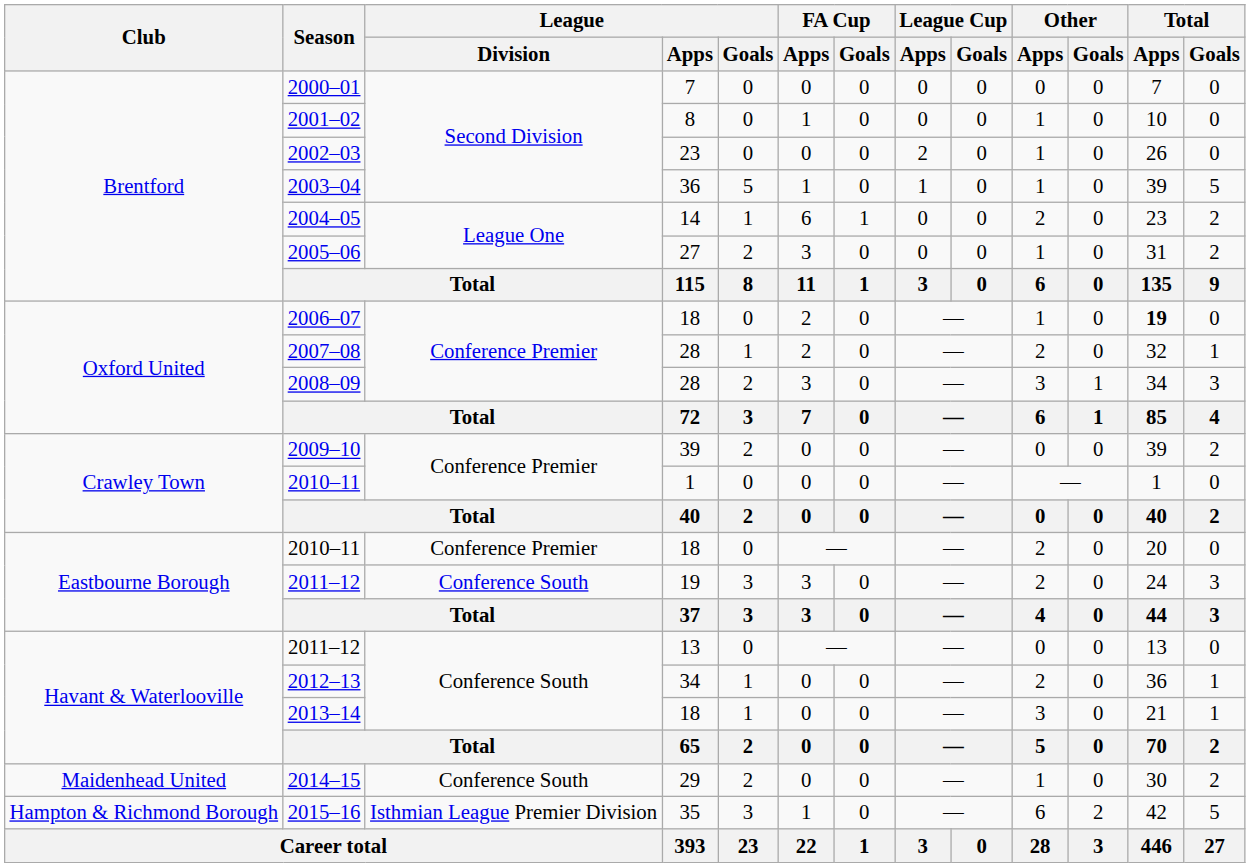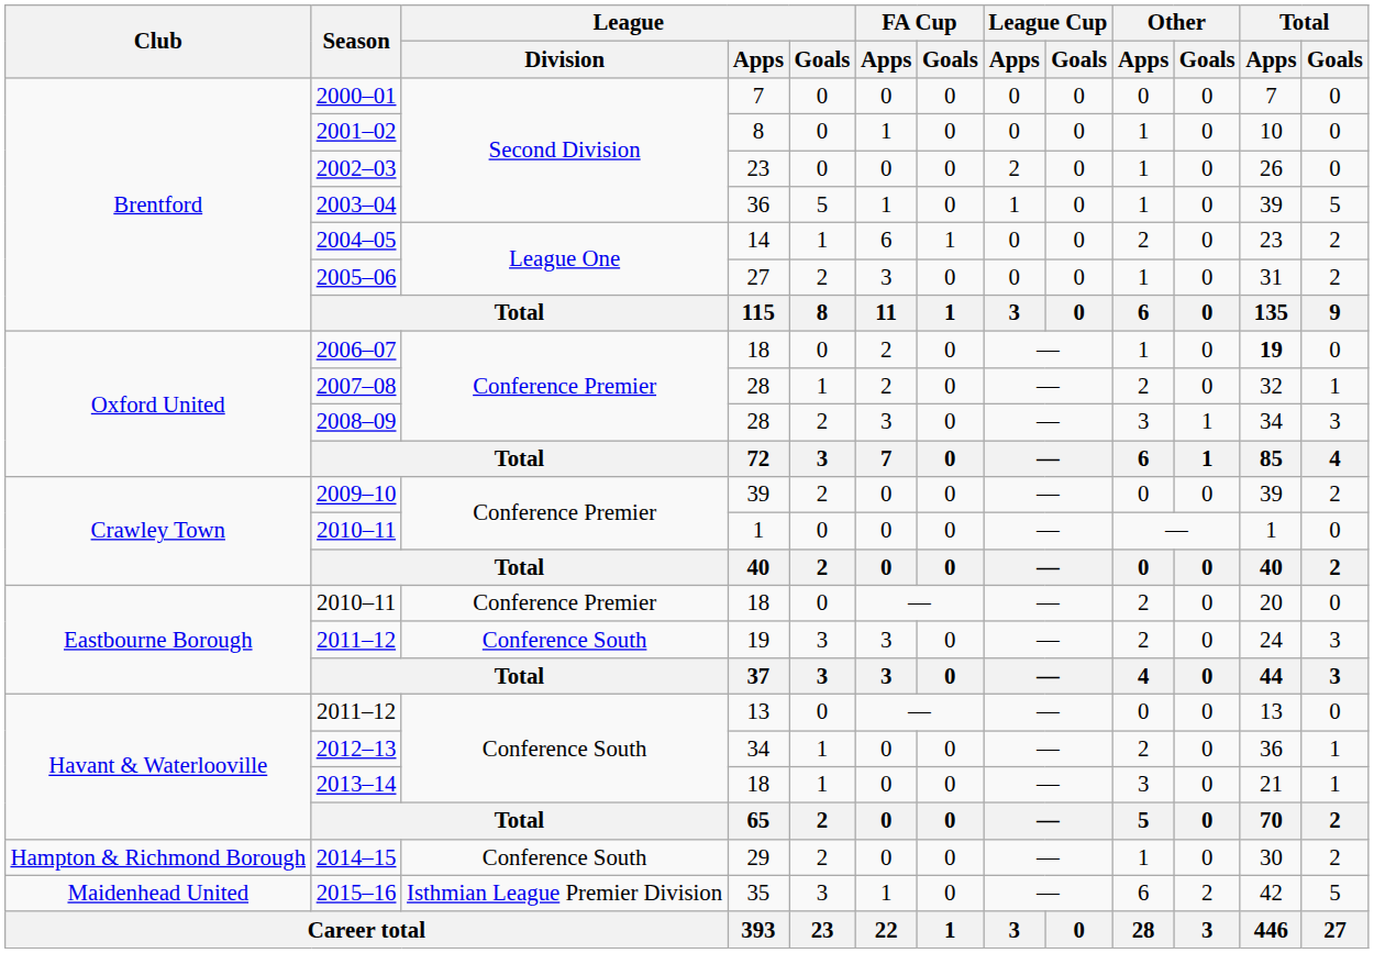 <table class="wikitable" style="text-align: center">
 <tr>
 <th rowspan="2">Club</th>
 <th rowspan="2">Season</th>
 <th colspan="3">League</th>
 <th colspan="2">FA Cup</th>
 <th colspan="2">League Cup</th>
 <th colspan="2">Other</th>
 <th colspan="2">Total</th>
 </tr>
 <tr>
 <th>Division</th>
 <th>Apps</th>
 <th>Goals</th>
 <th>Apps</th>
 <th>Goals</th>
 <th>Apps</th>
 <th>Goals</th>
 <th>Apps</th>
 <th>Goals</th>
 <th>Apps</th>
 <th>Goals</th>
 </tr>
 <tr>
 <td rowspan="7"><a href='#'>Brentford</a></td>
 <td><a href='#'>2000–01</a></td>
 <td rowspan="4"><a href='#'>Second Division</a></td>
 <td>7</td>
 <td>0</td>
 <td>0</td>
 <td>0</td>
 <td>0</td>
 <td>0</td>
 <td>0</td>
 <td>0</td>
 <td>7</td>
 <td>0</td>
 </tr>
 <tr>
 <td><a href='#'>2001–02</a></td>
 <td>8</td>
 <td>0</td>
 <td>1</td>
 <td>0</td>
 <td>0</td>
 <td>0</td>
 <td>1</td>
 <td>0</td>
 <td>10</td>
 <td>0</td>
 </tr>
 <tr>
 <td><a href='#'>2002–03</a></td>
 <td>23</td>
 <td>0</td>
 <td>0</td>
 <td>0</td>
 <td>2</td>
 <td>0</td>
 <td>1</td>
 <td>0</td>
 <td>26</td>
 <td>0</td>
 </tr>
 <tr>
 <td><a href='#'>2003–04</a></td>
 <td>36</td>
 <td>5</td>
 <td>1</td>
 <td>0</td>
 <td>1</td>
 <td>0</td>
 <td>1</td>
 <td>0</td>
 <td>39</td>
 <td>5</td>
 </tr>
 <tr>
 <td><a href='#'>2004–05</a></td>
 <td rowspan="2"><a href='#'>League One</a></td>
 <td>14</td>
 <td>1</td>
 <td>6</td>
 <td>1</td>
 <td>0</td>
 <td>0</td>
 <td>2</td>
 <td>0</td>
 <td>23</td>
 <td>2</td>
 </tr>
 <tr>
 <td><a href='#'>2005–06</a></td>
 <td>27</td>
 <td>2</td>
 <td>3</td>
 <td>0</td>
 <td>0</td>
 <td>0</td>
 <td>1</td>
 <td>0</td>
 <td>31</td>
 <td>2</td>
 </tr>
 <tr>
 <th colspan="2">Total</th>
 <th>115</th>
 <th>8</th>
 <th>11</th>
 <th>1</th>
 <th>3</th>
 <th>0</th>
 <th>6</th>
 <th>0</th>
 <th>135</th>
 <th>9</th>
 </tr>
 <tr>
 <td rowspan="4"><a href='#'>Oxford United</a></td>
 <td><a href='#'>2006–07</a></td>
 <td rowspan="3"><a href='#'>Conference Premier</a></td>
 <td>18</td>
 <td>0</td>
 <td>2</td>
 <td>0</td>
 <td colspan="2">―</td>
 <td>1</td>
 <td>0</td>
 <td><strong>19</strong></td>
 <td>0</td>
 </tr>
 <tr>
 <td><a href='#'>2007–08</a></td>
 <td>28</td>
 <td>1</td>
 <td>2</td>
 <td>0</td>
 <td colspan="2">―</td>
 <td>2</td>
 <td>0</td>
 <td>32</td>
 <td>1</td>
 </tr>
 <tr>
 <td><a href='#'>2008–09</a></td>
 <td>28</td>
 <td>2</td>
 <td>3</td>
 <td>0</td>
 <td colspan="2">―</td>
 <td>3</td>
 <td>1</td>
 <td>34</td>
 <td>3</td>
 </tr>
 <tr>
 <th colspan="2">Total</th>
 <th>72</th>
 <th>3</th>
 <th>7</th>
 <th>0</th>
 <th colspan="2">―</th>
 <th>6</th>
 <th>1</th>
 <th>85</th>
 <th>4</th>
 </tr>
 <tr>
 <td rowspan="3"><a href='#'>Crawley Town</a></td>
 <td><a href='#'>2009–10</a></td>
 <td rowspan="2">Conference Premier</td>
 <td>39</td>
 <td>2</td>
 <td>0</td>
 <td>0</td>
 <td colspan="2">―</td>
 <td>0</td>
 <td>0</td>
 <td>39</td>
 <td>2</td>
 </tr>
 <tr>
 <td><a href='#'>2010–11</a></td>
 <td>1</td>
 <td>0</td>
 <td>0</td>
 <td>0</td>
 <td colspan="2">―</td>
 <td colspan="2">―</td>
 <td>1</td>
 <td>0</td>
 </tr>
 <tr>
 <th colspan="2">Total</th>
 <th>40</th>
 <th>2</th>
 <th>0</th>
 <th>0</th>
 <th colspan="2">―</th>
 <th>0</th>
 <th>0</th>
 <th>40</th>
 <th>2</th>
 </tr>
 <tr>
 <td rowspan="3"><a href='#'>Eastbourne Borough</a></td>
 <td>2010–11</td>
 <td>Conference Premier</td>
 <td>18</td>
 <td>0</td>
 <td colspan="2">―</td>
 <td colspan="2">―</td>
 <td>2</td>
 <td>0</td>
 <td>20</td>
 <td>0</td>
 </tr>
 <tr>
 <td><a href='#'>2011–12</a></td>
 <td><a href='#'>Conference South</a></td>
 <td>19</td>
 <td>3</td>
 <td>3</td>
 <td>0</td>
 <td colspan="2">―</td>
 <td>2</td>
 <td>0</td>
 <td>24</td>
 <td>3</td>
 </tr>
 <tr>
 <th colspan="2">Total</th>
 <th>37</th>
 <th>3</th>
 <th>3</th>
 <th>0</th>
 <th colspan="2">―</th>
 <th>4</th>
 <th>0</th>
 <th>44</th>
 <th>3</th>
 </tr>
 <tr>
 <td rowspan="4"><a href='#'>Havant & Waterlooville</a></td>
 <td>2011–12</td>
 <td rowspan="3">Conference South</td>
 <td>13</td>
 <td>0</td>
 <td colspan="2">―</td>
 <td colspan="2">―</td>
 <td>0</td>
 <td>0</td>
 <td>13</td>
 <td>0</td>
 </tr>
 <tr>
 <td><a href='#'>2012–13</a></td>
 <td>34</td>
 <td>1</td>
 <td>0</td>
 <td>0</td>
 <td colspan="2">―</td>
 <td>2</td>
 <td>0</td>
 <td>36</td>
 <td>1</td>
 </tr>
 <tr>
 <td><a href='#'>2013–14</a></td>
 <td>18</td>
 <td>1</td>
 <td>0</td>
 <td>0</td>
 <td colspan="2">―</td>
 <td>3</td>
 <td>0</td>
 <td>21</td>
 <td>1</td>
 </tr>
 <tr>
 <th colspan="2">Total</th>
 <th>65</th>
 <th>2</th>
 <th>0</th>
 <th>0</th>
 <th colspan="2">―</th>
 <th>5</th>
 <th>0</th>
 <th>70</th>
 <th>2</th>
 </tr>
 <tr>
-<td><a href='#'>Maidenhead United</a></td>
+<td><a href='#'>Hampton & Richmond Borough</a></td>
 <td><a href='#'>2014–15</a></td>
 <td>Conference South</td>
 <td>29</td>
 <td>2</td>
 <td>0</td>
 <td>0</td>
 <td colspan="2">―</td>
 <td>1</td>
 <td>0</td>
 <td>30</td>
 <td>2</td>
 </tr>
 <tr>
-<td><a href='#'>Hampton & Richmond Borough</a></td>
+<td><a href='#'>Maidenhead United</a></td>
 <td><a href='#'>2015–16</a></td>
 <td><a href='#'>Isthmian League</a> Premier Division</td>
 <td>35</td>
 <td>3</td>
 <td>1</td>
 <td>0</td>
 <td colspan="2">―</td>
 <td>6</td>
 <td>2</td>
 <td>42</td>
 <td>5</td>
 </tr>
 <tr>
 <th colspan="3">Career total</th>
 <th>393</th>
 <th>23</th>
 <th>22</th>
 <th>1</th>
 <th>3</th>
 <th>0</th>
 <th>28</th>
 <th>3</th>
 <th>446</th>
 <th>27</th>
 </tr>
 </table>
